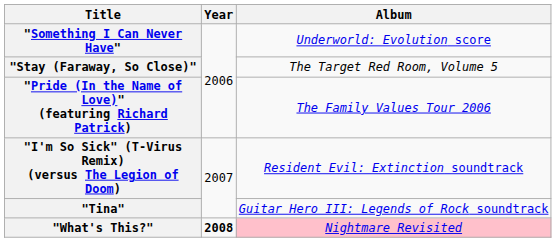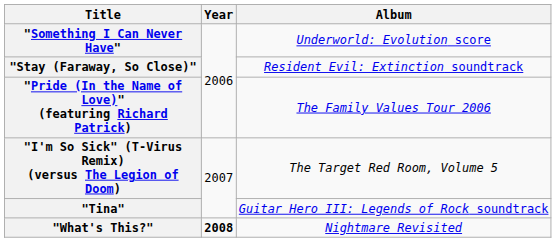 <table class="wikitable plainrowheaders" style="text-align:center;">
 <tr>
 <th scope="col" style="width:16em;">Title</th>
 <th scope="col">Year</th>
 <th scope="col">Album</th>
 </tr>
 <tr>
 <th scope="row">"<a href='#'>Something I Can Never Have</a>"</th>
 <td rowspan="3">2006</td>
 <td><a href='#'><em>Underworld: Evolution</em> score</a></td>
 </tr>
 <tr>
 <th scope="row">"Stay (Faraway, So Close)"</th>
-<td><em>The Target Red Room, Volume 5</em></td>
+<td><a href='#'><em>Resident Evil: Extinction</em> soundtrack</a></td>
 </tr>
 <tr>
 <th scope="row">"<a href='#'>Pride (In the Name of Love)</a>"<br><span>(featuring <a href='#'>Richard Patrick</a>)</span></th>
 <td><em><a href='#'>The Family Values Tour 2006</a></em></td>
 </tr>
 <tr>
 <th scope="row">"I'm So Sick" (T-Virus Remix)<br><span>(versus <a href='#'>The Legion of Doom</a>)</span></th>
 <td rowspan="2">2007</td>
-<td><a href='#'><em>Resident Evil: Extinction</em> soundtrack</a></td>
+<td><em>The Target Red Room, Volume 5</em></td>
 </tr>
 <tr>
 <th scope="row">"Tina"</th>
 <td><a href='#'><em>Guitar Hero III: Legends of Rock</em> soundtrack</a></td>
 </tr>
 <tr>
 <th scope="row">"What's This?"</th>
 <td><strong>2008</strong></td>
-<td style="background: pink;"><em><a href='#'>Nightmare Revisited</a></em></td>
+<td><em><a href='#'>Nightmare Revisited</a></em></td>
 </tr>
 </table>
